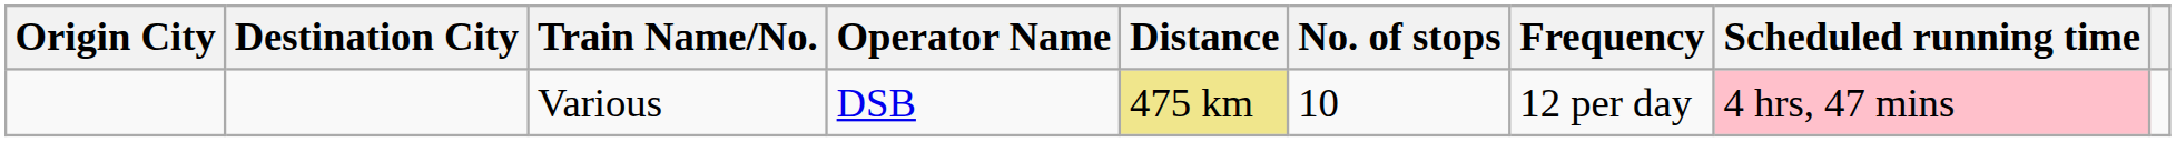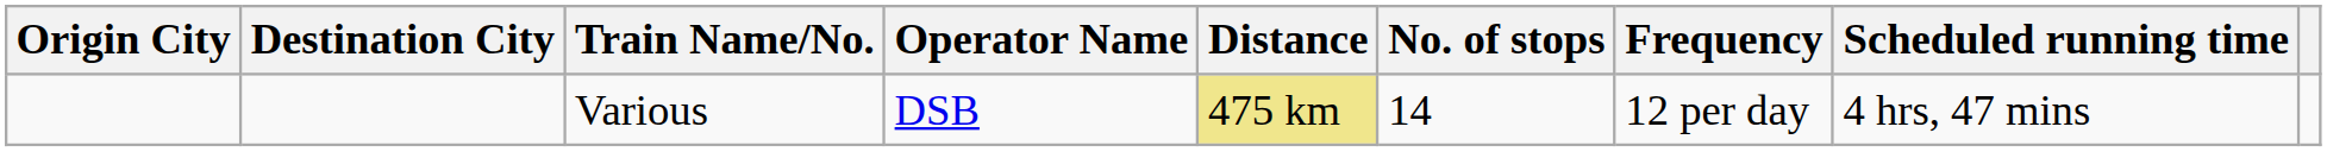 <table class="wikitable sortable">
 <tr>
 <th>Origin City</th>
 <th>Destination City</th>
 <th>Train Name/No.</th>
 <th>Operator Name</th>
 <th>Distance</th>
 <th>No. of stops</th>
 <th>Frequency</th>
 <th data-sort-type="number">Scheduled running time</th>
 <th></th>
 </tr>
 <tr>
 <td></td>
 <td></td>
 <td>Various</td>
 <td><a href='#'>DSB</a></td>
 <td style="background: khaki;">475 km</td>
-<td>10</td>
+<td>14</td>
 <td>12 per day</td>
-<td style="background: pink;">4 hrs, 47 mins</td>
+<td>4 hrs, 47 mins</td>
 <td></td>
 </tr>
 </table>
